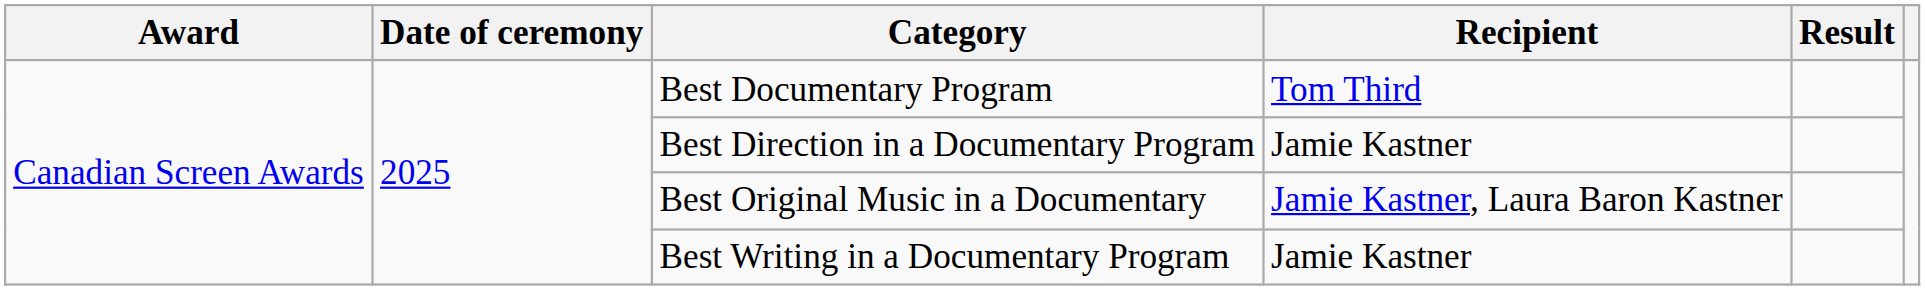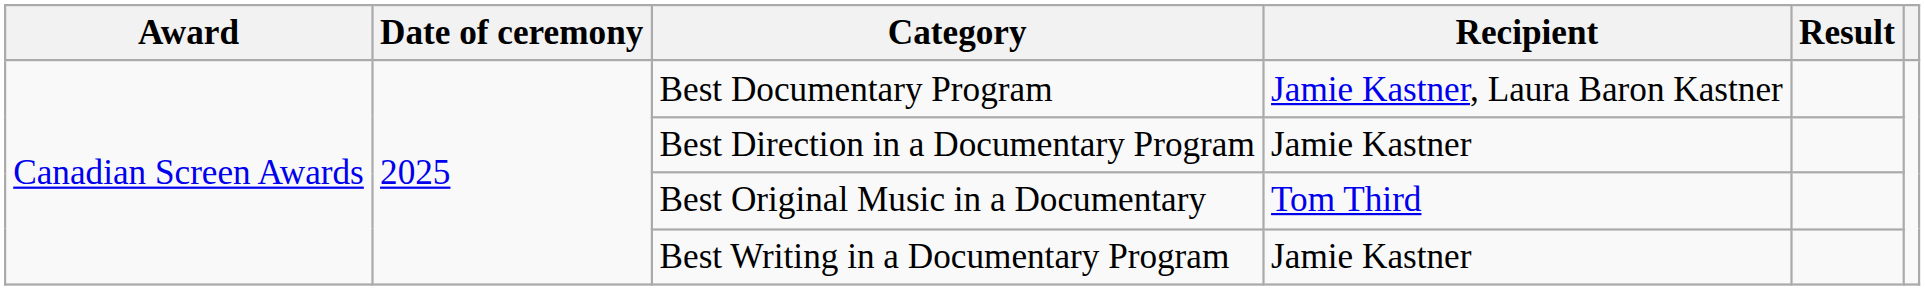 <table class="wikitable sortable plainrowheaders">
 <tr>
 <th scope="col">Award</th>
 <th scope="col">Date of ceremony</th>
 <th scope="col">Category</th>
 <th scope="col">Recipient</th>
 <th scope="col">Result</th>
 <th scope="col" class="unsortable"></th>
 </tr>
 <tr>
 <td rowspan=4><a href='#'>Canadian Screen Awards</a></td>
 <td rowspan=4><a href='#'>2025</a></td>
 <td>Best Documentary Program</td>
-<td><a href='#'>Tom Third</a></td>
+<td><a href='#'>Jamie Kastner</a>, Laura Baron Kastner</td>
 <td></td>
 <td rowspan=4></td>
 </tr>
 <tr>
 <td>Best Direction in a Documentary Program</td>
 <td>Jamie Kastner</td>
 <td></td>
 </tr>
 <tr>
 <td>Best Original Music in a Documentary</td>
-<td><a href='#'>Jamie Kastner</a>, Laura Baron Kastner</td>
+<td><a href='#'>Tom Third</a></td>
 <td></td>
 </tr>
 <tr>
 <td>Best Writing in a Documentary Program</td>
 <td>Jamie Kastner</td>
 <td></td>
 </tr>
 </table>
